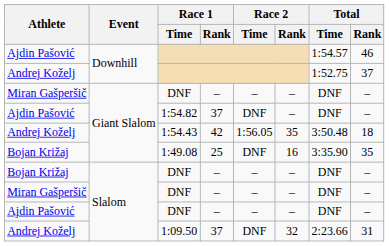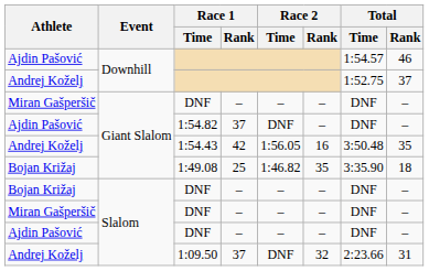 <table class="wikitable" style="font-size:90%">
 <tr>
 <th rowspan="2">Athlete</th>
 <th rowspan="2">Event</th>
 <th colspan="2">Race 1</th>
 <th colspan="2">Race 2</th>
 <th colspan="2">Total</th>
 </tr>
 <tr>
 <th>Time</th>
 <th>Rank</th>
 <th>Time</th>
 <th>Rank</th>
 <th>Time</th>
 <th>Rank</th>
 </tr>
 <tr>
 <td><a href='#'>Ajdin Pašović</a></td>
 <td rowspan="2">Downhill</td>
 <td colspan="4" bgcolor="wheat"></td>
 <td align="center">1:54.57</td>
 <td align="center">46</td>
 </tr>
 <tr>
 <td><a href='#'>Andrej Koželj</a></td>
 <td colspan="4" bgcolor="wheat"></td>
 <td align="center">1:52.75</td>
 <td align="center">37</td>
 </tr>
 <tr>
 <td><a href='#'>Miran Gašperšič</a></td>
 <td rowspan="4">Giant Slalom</td>
 <td align="center">DNF</td>
 <td align="center">–</td>
 <td align="center">–</td>
 <td align="center">–</td>
 <td align="center">DNF</td>
 <td align="center">–</td>
 </tr>
 <tr>
 <td><a href='#'>Ajdin Pašović</a></td>
 <td align="center">1:54.82</td>
 <td align="center">37</td>
 <td align="center">DNF</td>
 <td align="center">–</td>
 <td align="center">DNF</td>
 <td align="center">–</td>
 </tr>
 <tr>
 <td><a href='#'>Andrej Koželj</a></td>
 <td align="center">1:54.43</td>
 <td align="center">42</td>
 <td align="center">1:56.05</td>
+<td align="center">16</td>
+<td align="center">3:50.48</td>
 <td align="center">35</td>
-<td align="center">3:50.48</td>
-<td align="center">18</td>
 </tr>
 <tr>
 <td><a href='#'>Bojan Križaj</a></td>
 <td align="center">1:49.08</td>
 <td align="center">25</td>
-<td align="center">DNF</td>
-<td align="center">16</td>
+<td align="center">1:46.82</td>
+<td align="center">35</td>
 <td align="center">3:35.90</td>
-<td align="center">35</td>
+<td align="center">18</td>
 </tr>
 <tr>
 <td><a href='#'>Bojan Križaj</a></td>
 <td rowspan="4">Slalom</td>
 <td align="center">DNF</td>
 <td align="center">–</td>
 <td align="center">–</td>
 <td align="center">–</td>
 <td align="center">DNF</td>
 <td align="center">–</td>
 </tr>
 <tr>
 <td><a href='#'>Miran Gašperšič</a></td>
 <td align="center">DNF</td>
 <td align="center">–</td>
 <td align="center">–</td>
 <td align="center">–</td>
 <td align="center">DNF</td>
 <td align="center">–</td>
 </tr>
 <tr>
 <td><a href='#'>Ajdin Pašović</a></td>
 <td align="center">DNF</td>
 <td align="center">–</td>
 <td align="center">–</td>
 <td align="center">–</td>
 <td align="center">DNF</td>
 <td align="center">–</td>
 </tr>
 <tr>
 <td><a href='#'>Andrej Koželj</a></td>
 <td align="center">1:09.50</td>
 <td align="center">37</td>
 <td align="center">DNF</td>
 <td align="center">32</td>
 <td align="center">2:23.66</td>
 <td align="center">31</td>
 </tr>
 </table>
